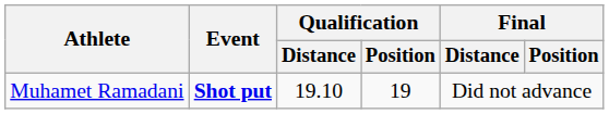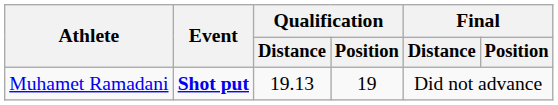 <table class=wikitable style=font-size:90%>
 <tr>
 <th rowspan=2>Athlete</th>
 <th rowspan=2>Event</th>
 <th colspan=2>Qualification</th>
 <th colspan=2>Final</th>
 </tr>
 <tr style=font-size:95%>
 <th>Distance</th>
 <th>Position</th>
 <th>Distance</th>
 <th>Position</th>
 </tr>
 <tr align=center>
 <td align=left><a href='#'>Muhamet Ramadani</a></td>
 <td align=left><strong><a href='#'>Shot put</a></strong></td>
-<td>19.10</td>
+<td>19.13</td>
 <td>19</td>
 <td colspan=2>Did not advance</td>
 </tr>
 </table>
